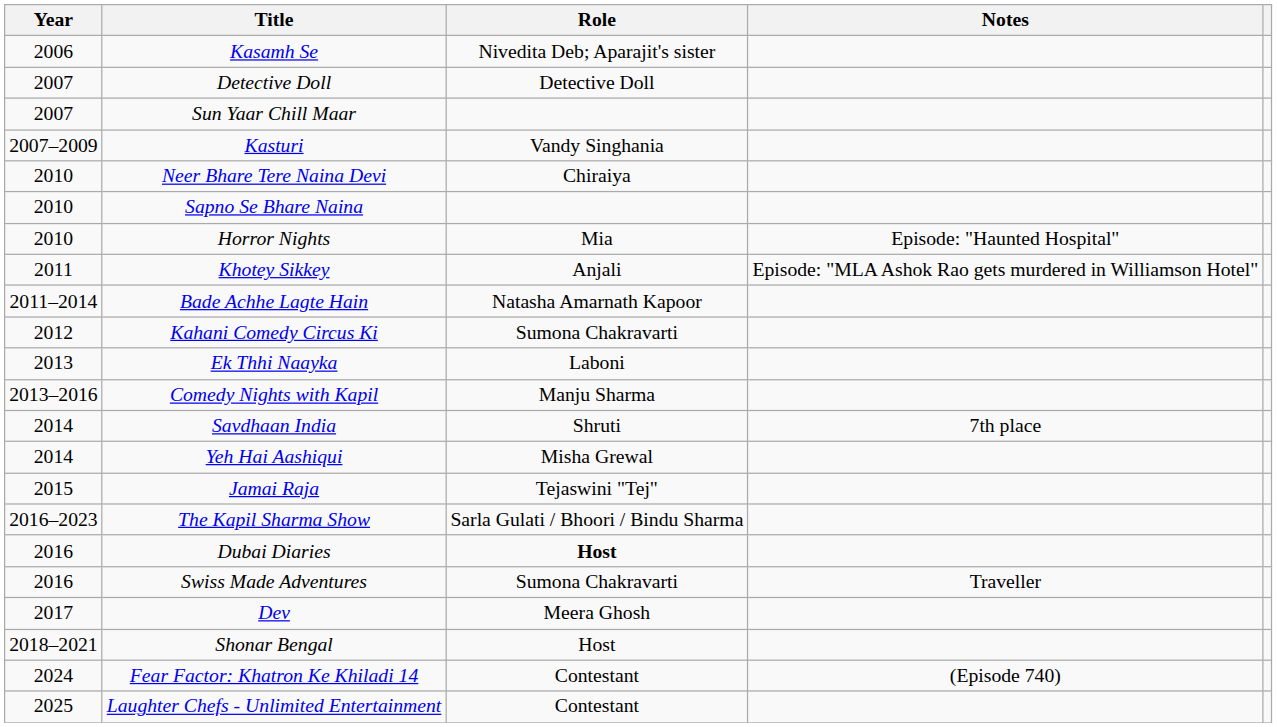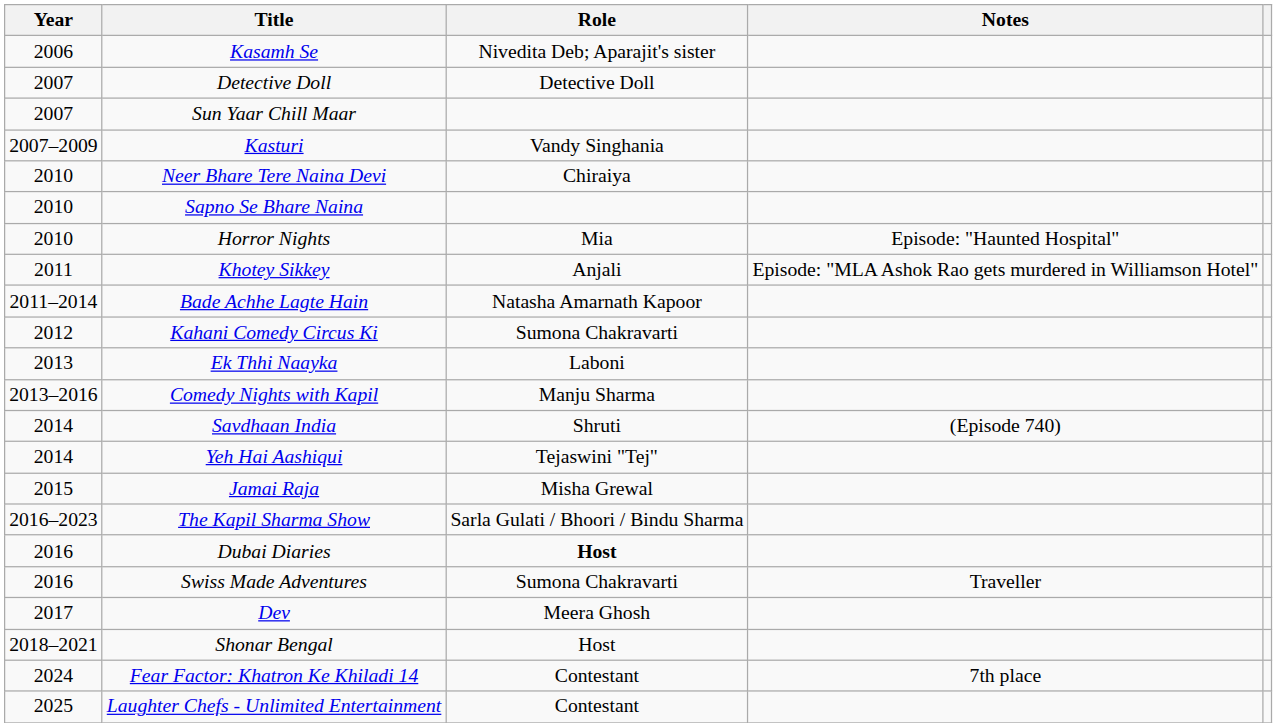 <table class="wikitable" style="text-align:center;">
 <tr>
 <th scope="col">Year</th>
 <th scope="col">Title</th>
 <th scope="col">Role</th>
 <th scope="col" class="unsortable">Notes</th>
 <th scope="col" class="unsortable"></th>
 </tr>
 <tr>
 <td>2006</td>
 <td scope="row"><em><a href='#'>Kasamh Se</a></em></td>
 <td>Nivedita Deb; Aparajit's sister</td>
 <td></td>
 <td style="text-align:center;"></td>
 </tr>
 <tr>
 <td>2007</td>
 <td scope="row"><em>Detective Doll</em></td>
 <td>Detective Doll</td>
 <td></td>
 <td style="text-align:center;"></td>
 </tr>
 <tr>
 <td>2007</td>
 <td scope="row"><em>Sun Yaar Chill Maar</em></td>
 <td></td>
 <td></td>
 <td style="text-align:center;"></td>
 </tr>
 <tr>
 <td>2007–2009</td>
 <td scope="row"><em><a href='#'>Kasturi</a></em></td>
 <td>Vandy Singhania</td>
 <td></td>
 <td style="text-align:center;"></td>
 </tr>
 <tr>
 <td>2010</td>
 <td scope="row"><em><a href='#'>Neer Bhare Tere Naina Devi</a></em></td>
 <td>Chiraiya</td>
 <td></td>
 <td style="text-align:center;"></td>
 </tr>
 <tr>
 <td>2010</td>
 <td scope="row"><em><a href='#'>Sapno Se Bhare Naina</a></em></td>
 <td></td>
 <td></td>
 <td style="text-align:center;"></td>
 </tr>
 <tr>
 <td>2010</td>
 <td scope="row"><em>Horror Nights</em></td>
 <td>Mia</td>
 <td>Episode: "Haunted Hospital"</td>
 <td style="text-align:center;"></td>
 </tr>
 <tr>
 <td>2011</td>
 <td scope="row"><em><a href='#'>Khotey Sikkey</a></em></td>
 <td>Anjali</td>
 <td>Episode: "MLA Ashok Rao gets murdered in Williamson Hotel"</td>
 <td style="text-align:center;"></td>
 </tr>
 <tr>
 <td>2011–2014</td>
 <td scope="row"><em><a href='#'>Bade Achhe Lagte Hain</a></em></td>
 <td>Natasha Amarnath Kapoor</td>
 <td></td>
 <td style="text-align:center;"></td>
 </tr>
 <tr>
 <td>2012</td>
 <td scope="row"><em><a href='#'>Kahani Comedy Circus Ki</a></em></td>
 <td>Sumona Chakravarti</td>
 <td></td>
 <td style="text-align:center;"></td>
 </tr>
 <tr>
 <td>2013</td>
 <td scope="row"><em><a href='#'>Ek Thhi Naayka</a></em></td>
 <td sort>Laboni</td>
 <td></td>
 <td style="text-align:center;"></td>
 </tr>
 <tr>
 <td>2013–2016</td>
 <td scope="row"><em><a href='#'>Comedy Nights with Kapil</a></em></td>
 <td>Manju Sharma</td>
 <td></td>
 <td style="text-align:center;"></td>
 </tr>
 <tr>
 <td>2014</td>
 <td scope="row"><em><a href='#'>Savdhaan India</a></em></td>
 <td>Shruti</td>
-<td>7th place</td>
+<td>(Episode 740)</td>
 <td style="text-align:center;"></td>
 </tr>
 <tr>
 <td>2014</td>
 <td scope="row"><em><a href='#'>Yeh Hai Aashiqui</a></em></td>
-<td>Misha Grewal</td>
+<td>Tejaswini "Tej"</td>
 <td></td>
 <td style="text-align:center;"></td>
 </tr>
 <tr>
 <td>2015</td>
 <td scope="row"><em><a href='#'>Jamai Raja</a></em></td>
-<td>Tejaswini "Tej"</td>
+<td>Misha Grewal</td>
 <td></td>
 <td style="text-align:center;"></td>
 </tr>
 <tr>
 <td>2016–2023</td>
 <td scope="row"><em><a href='#'>The Kapil Sharma Show</a></em></td>
 <td>Sarla Gulati / Bhoori / Bindu Sharma</td>
 <td></td>
 <td style="text-align:center;"></td>
 </tr>
 <tr>
 <td>2016</td>
 <td scope="row"><em>Dubai Diaries</em></td>
 <td><strong>Host</strong></td>
 <td></td>
 <td style="text-align:center;"></td>
 </tr>
 <tr>
 <td>2016</td>
 <td scope="row"><em>Swiss Made Adventures</em></td>
 <td>Sumona Chakravarti</td>
 <td>Traveller</td>
 <td style="text-align:center;"></td>
 </tr>
 <tr>
 <td>2017</td>
 <td scope="row"><em><a href='#'>Dev</a></em></td>
 <td>Meera Ghosh</td>
 <td></td>
 <td style="text-align:center;"></td>
 </tr>
 <tr>
 <td>2018–2021</td>
 <td scope="row"><em>Shonar Bengal</em></td>
 <td>Host</td>
 <td></td>
 <td style="text-align:center;"></td>
 </tr>
 <tr>
 <td>2024</td>
 <td scope="row"><em><a href='#'>Fear Factor: Khatron Ke Khiladi 14</a></em></td>
 <td>Contestant</td>
-<td>(Episode 740)</td>
+<td>7th place</td>
 <td style="text-align:center;"></td>
 </tr>
 <tr>
 <td>2025</td>
 <td scope="row"><em><a href='#'>Laughter Chefs - Unlimited Entertainment</a></em></td>
 <td>Contestant</td>
 <td></td>
 <td></td>
 </tr>
 </table>
